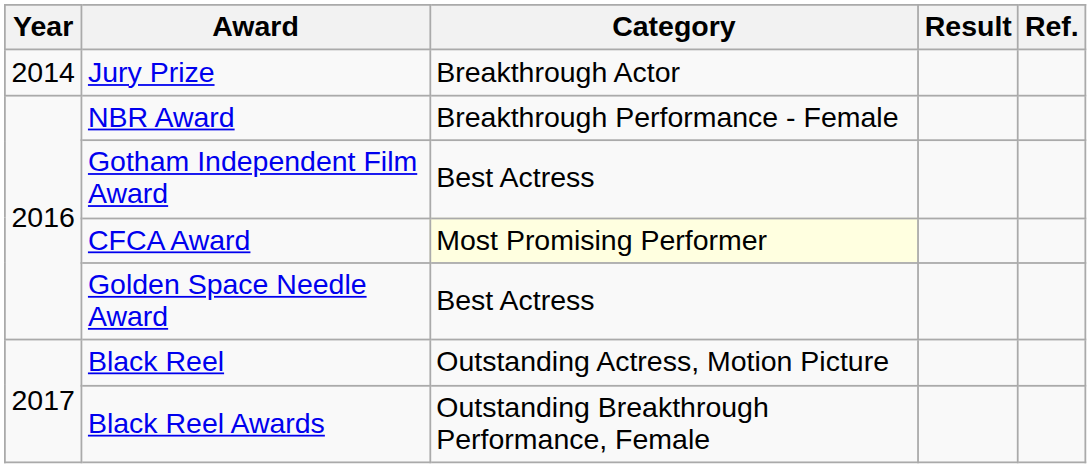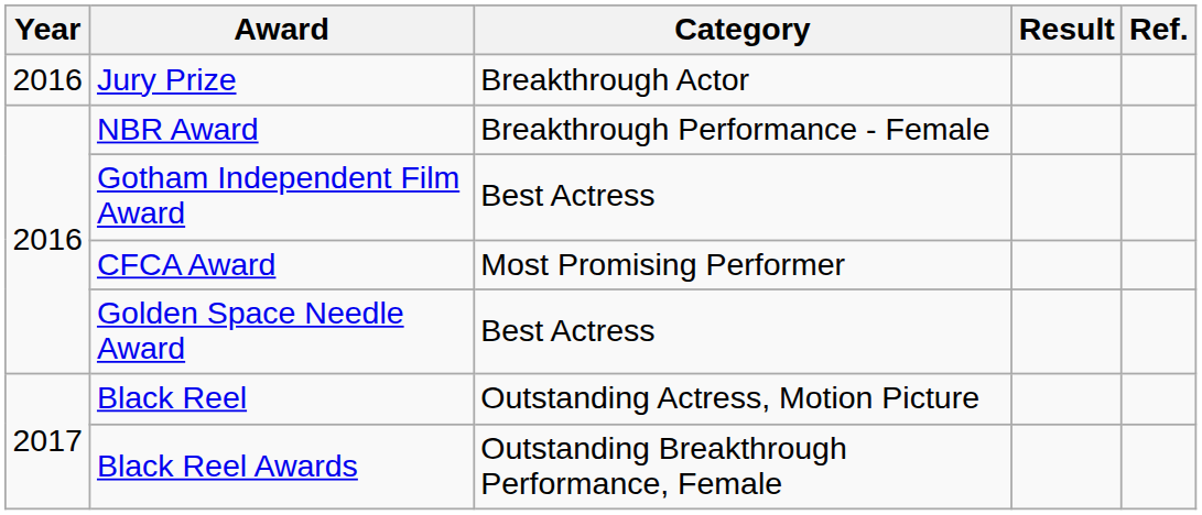 <table class="wikitable">
 <tr>
 <th>Year</th>
 <th>Award</th>
 <th>Category</th>
 <th>Result</th>
 <th>Ref.</th>
 </tr>
 <tr>
-<td>2014</td>
+<td>2016</td>
 <td><a href='#'>Jury Prize</a></td>
 <td>Breakthrough Actor</td>
 <td></td>
 <td></td>
 </tr>
 <tr>
 <td rowspan="4">2016</td>
 <td><a href='#'>NBR Award</a></td>
 <td>Breakthrough Performance - Female</td>
 <td></td>
 <td></td>
 </tr>
 <tr>
 <td><a href='#'>Gotham Independent Film Award</a></td>
 <td>Best Actress</td>
 <td></td>
 <td></td>
 </tr>
 <tr>
 <td><a href='#'>CFCA Award</a></td>
-<td style="background: lightyellow;">Most Promising Performer</td>
+<td>Most Promising Performer</td>
 <td></td>
 <td></td>
 </tr>
 <tr>
 <td><a href='#'>Golden Space Needle Award</a></td>
 <td>Best Actress</td>
 <td></td>
 <td></td>
 </tr>
 <tr>
 <td rowspan="2">2017</td>
 <td><a href='#'>Black Reel</a></td>
 <td>Outstanding Actress, Motion Picture</td>
 <td></td>
 <td></td>
 </tr>
 <tr>
 <td><a href='#'>Black Reel Awards</a></td>
 <td>Outstanding Breakthrough Performance, Female</td>
 <td></td>
 <td></td>
 </tr>
 </table>
